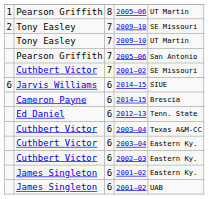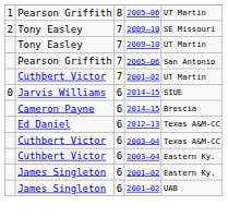 <table class="wikitable">
 <tr>
 </tr>
 <tr>
 <td>1</td>
 <td>Pearson Griffith</td>
 <td>8</td>
 <td style="font-size:80%;"><a href='#'>2005–06</a></td>
 <td style="font-size:80%;">UT Martin</td>
 </tr>
 <tr>
 <td>2</td>
 <td>Tony Easley</td>
 <td>7</td>
 <td style="font-size:80%;"><a href='#'>2009–10</a></td>
 <td style="font-size:80%;">SE Missouri</td>
 </tr>
 <tr>
 <td></td>
 <td>Tony Easley</td>
 <td>7</td>
 <td style="font-size:80%;"><a href='#'>2009–10</a></td>
 <td style="font-size:80%;">UT Martin</td>
 </tr>
 <tr>
 <td></td>
 <td>Pearson Griffith</td>
 <td>7</td>
 <td style="font-size:80%;"><a href='#'>2005–06</a></td>
 <td style="font-size:80%;">San Antonio</td>
 </tr>
 <tr>
 <td></td>
 <td><a href='#'>Cuthbert Victor</a></td>
 <td style="background: lightyellow;">7</td>
 <td style="font-size:80%;"><a href='#'>2001–02</a></td>
-<td style="font-size:80%;">SE Missouri</td>
+<td style="font-size:80%;">UT Martin</td>
 </tr>
 <tr>
-<td>6</td>
+<td>0</td>
 <td><a href='#'>Jarvis Williams</a></td>
 <td>6</td>
 <td style="font-size:80%;"><a href='#'>2014–15</a></td>
 <td style="font-size:80%;">SIUE</td>
 </tr>
 <tr>
 <td></td>
 <td><a href='#'>Cameron Payne</a></td>
 <td>6</td>
 <td style="font-size:80%;"><a href='#'>2014–15</a></td>
 <td style="font-size:80%;">Brescia</td>
 </tr>
 <tr>
 <td></td>
 <td><a href='#'>Ed Daniel</a></td>
 <td>6</td>
 <td style="font-size:80%;"><a href='#'>2012–13</a></td>
-<td style="font-size:80%;">Tenn. State</td>
+<td style="font-size:80%;">Texas A&M-CC</td>
 </tr>
 <tr>
 <td></td>
 <td><a href='#'>Cuthbert Victor</a></td>
 <td>6</td>
 <td style="font-size:80%;"><a href='#'>2003–04</a></td>
 <td style="font-size:80%;">Texas A&M-CC</td>
 </tr>
 <tr>
 <td></td>
 <td><a href='#'>Cuthbert Victor</a></td>
 <td>6</td>
 <td style="font-size:80%;"><a href='#'>2003–04</a></td>
 <td style="font-size:80%;">Eastern Ky.</td>
 </tr>
 <tr>
 <td></td>
-<td><a href='#'>Cuthbert Victor</a></td>
-<td>6</td>
-<td style="font-size:80%;"><a href='#'>2002–03</a></td>
-<td style="font-size:80%;">Eastern Ky.</td>
-</tr>
-<tr>
-<td></td>
 <td><a href='#'>James Singleton</a></td>
 <td>6</td>
 <td style="font-size:80%;"><a href='#'>2001–02</a></td>
 <td style="font-size:80%;">Eastern Ky.</td>
 </tr>
 <tr>
 <td></td>
 <td><a href='#'>James Singleton</a></td>
 <td>6</td>
 <td style="font-size:80%;"><a href='#'>2001–02</a></td>
 <td style="font-size:80%;">UAB</td>
 </tr>
 </table>
